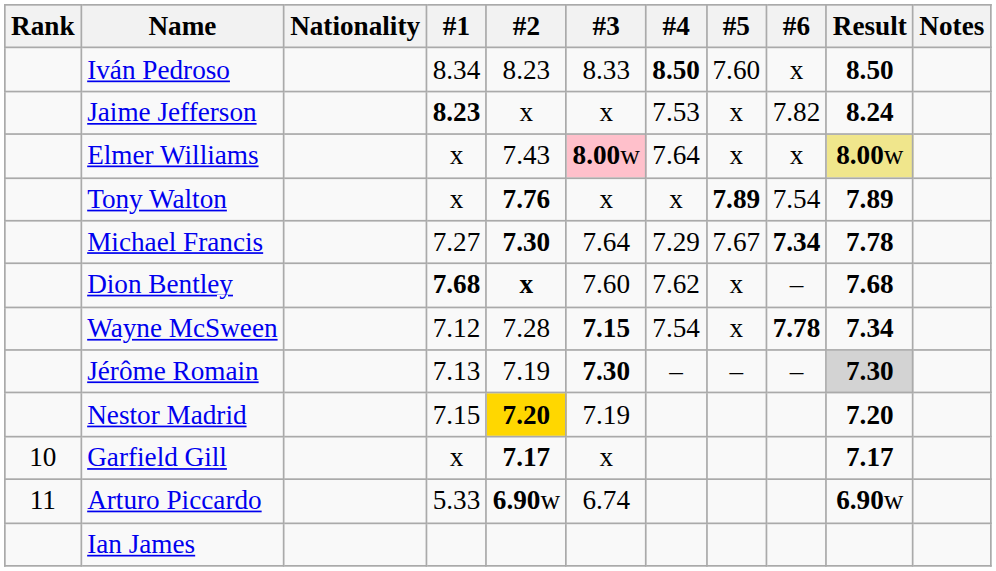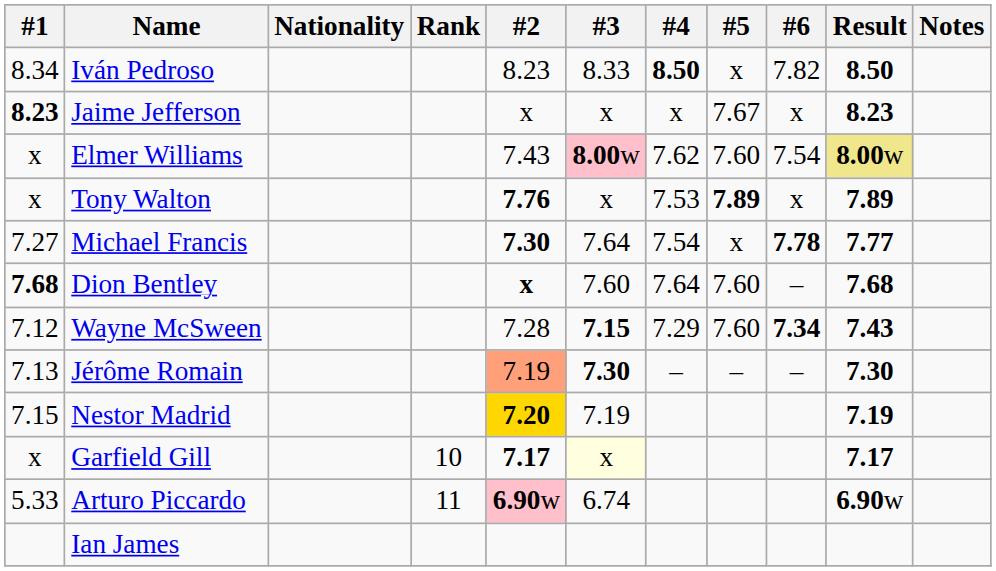 <table class="wikitable sortable" style="text-align:center">
 <tr>
-<th>Rank</th>
+<th>#1</th>
 <th>Name</th>
 <th>Nationality</th>
-<th>#1</th>
+<th>Rank</th>
 <th>#2</th>
 <th>#3</th>
 <th>#4</th>
 <th>#5</th>
 <th>#6</th>
 <th>Result</th>
 <th>Notes</th>
 </tr>
 <tr>
-<td></td>
+<td>8.34</td>
 <td align=left><a href='#'>Iván Pedroso</a></td>
 <td align=left></td>
-<td>8.34</td>
+<td></td>
 <td>8.23</td>
 <td>8.33</td>
 <td><strong>8.50</strong></td>
-<td>7.60</td>
 <td>x</td>
+<td>7.82</td>
 <td><strong>8.50</strong></td>
 <td></td>
 </tr>
 <tr>
-<td></td>
+<td><strong>8.23</strong></td>
 <td align=left><a href='#'>Jaime Jefferson</a></td>
 <td align=left></td>
-<td><strong>8.23</strong></td>
+<td></td>
 <td>x</td>
 <td>x</td>
-<td>7.53</td>
 <td>x</td>
-<td>7.82</td>
-<td><strong>8.24</strong></td>
+<td>7.67</td>
+<td>x</td>
+<td><strong>8.23</strong></td>
 <td></td>
 </tr>
 <tr>
-<td></td>
+<td>x</td>
 <td align=left><a href='#'>Elmer Williams</a></td>
 <td align=left></td>
-<td>x</td>
+<td></td>
 <td>7.43</td>
 <td style="background: pink;"><strong>8.00</strong>w</td>
-<td>7.64</td>
-<td>x</td>
-<td>x</td>
+<td>7.62</td>
+<td>7.60</td>
+<td>7.54</td>
 <td style="background: khaki;"><strong>8.00</strong>w</td>
 <td></td>
 </tr>
 <tr>
-<td></td>
+<td>x</td>
 <td align=left><a href='#'>Tony Walton</a></td>
 <td align=left></td>
-<td>x</td>
+<td></td>
 <td><strong>7.76</strong></td>
 <td>x</td>
+<td>7.53</td>
+<td><strong>7.89</strong></td>
 <td>x</td>
-<td><strong>7.89</strong></td>
-<td>7.54</td>
 <td><strong>7.89</strong></td>
 <td></td>
 </tr>
 <tr>
-<td></td>
+<td>7.27</td>
 <td align=left><a href='#'>Michael Francis</a></td>
 <td align=left></td>
-<td>7.27</td>
+<td></td>
 <td><strong>7.30</strong></td>
 <td>7.64</td>
-<td>7.29</td>
-<td>7.67</td>
-<td><strong>7.34</strong></td>
+<td>7.54</td>
+<td>x</td>
 <td><strong>7.78</strong></td>
+<td><strong>7.77</strong></td>
 <td></td>
 </tr>
 <tr>
-<td></td>
+<td><strong>7.68</strong></td>
 <td align=left><a href='#'>Dion Bentley</a></td>
 <td align=left></td>
-<td><strong>7.68</strong></td>
+<td></td>
 <td><strong>x</strong></td>
 <td>7.60</td>
-<td>7.62</td>
-<td>x</td>
+<td>7.64</td>
+<td>7.60</td>
 <td>–</td>
 <td><strong>7.68</strong></td>
 <td></td>
 </tr>
 <tr>
-<td></td>
+<td>7.12</td>
 <td align=left><a href='#'>Wayne McSween</a></td>
 <td align=left></td>
-<td>7.12</td>
+<td></td>
 <td>7.28</td>
 <td><strong>7.15</strong></td>
-<td>7.54</td>
-<td>x</td>
-<td><strong>7.78</strong></td>
+<td>7.29</td>
+<td>7.60</td>
 <td><strong>7.34</strong></td>
+<td><strong>7.43</strong></td>
 <td></td>
 </tr>
 <tr>
-<td></td>
+<td>7.13</td>
 <td align=left><a href='#'>Jérôme Romain</a></td>
 <td align=left></td>
-<td>7.13</td>
-<td>7.19</td>
+<td></td>
+<td style="background: lightsalmon;">7.19</td>
 <td><strong>7.30</strong></td>
 <td>–</td>
 <td>–</td>
 <td>–</td>
-<td style="background: lightgrey;"><strong>7.30</strong></td>
+<td><strong>7.30</strong></td>
 <td></td>
 </tr>
 <tr>
-<td></td>
+<td>7.15</td>
 <td align=left><a href='#'>Nestor Madrid</a></td>
 <td align=left></td>
-<td>7.15</td>
+<td></td>
 <td style="background: gold;"><strong>7.20</strong></td>
 <td>7.19</td>
 <td></td>
 <td></td>
 <td></td>
-<td><strong>7.20</strong></td>
+<td><strong>7.19</strong></td>
 <td></td>
 </tr>
 <tr>
-<td>10</td>
+<td>x</td>
 <td align=left><a href='#'>Garfield Gill</a></td>
 <td align=left></td>
-<td>x</td>
+<td>10</td>
 <td><strong>7.17</strong></td>
-<td>x</td>
+<td style="background: lightyellow;">x</td>
 <td></td>
 <td></td>
 <td></td>
 <td><strong>7.17</strong></td>
 <td></td>
 </tr>
 <tr>
-<td>11</td>
+<td>5.33</td>
 <td align=left><a href='#'>Arturo Piccardo</a></td>
 <td align=left></td>
-<td>5.33</td>
-<td><strong>6.90</strong>w</td>
+<td>11</td>
+<td style="background: pink;"><strong>6.90</strong>w</td>
 <td>6.74</td>
 <td></td>
 <td></td>
 <td></td>
 <td><strong>6.90</strong>w</td>
 <td></td>
 </tr>
 <tr>
 <td></td>
 <td align=left><a href='#'>Ian James</a></td>
 <td align=left></td>
 <td></td>
 <td></td>
 <td></td>
 <td></td>
 <td></td>
 <td></td>
 <td><strong></strong></td>
 <td></td>
 </tr>
 </table>
